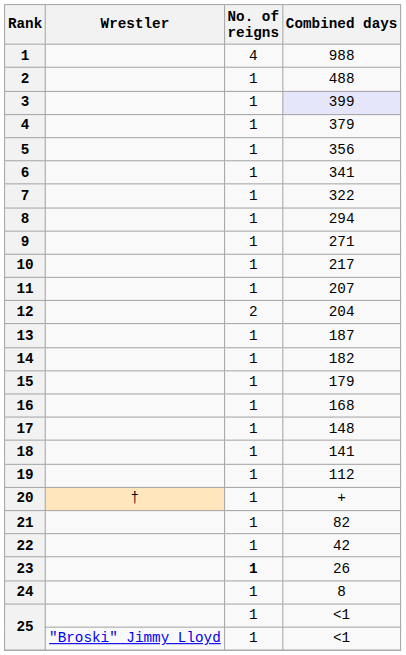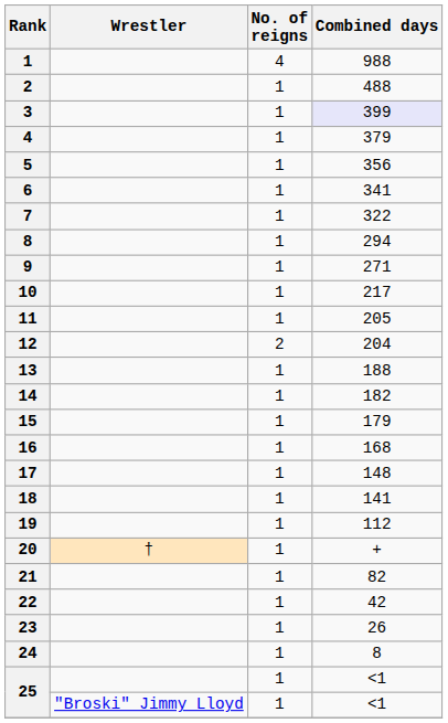 <table class="wikitable sortable" style="text-align: center">
 <tr>
 <th>Rank</th>
 <th>Wrestler</th>
 <th>No. of<br>reigns</th>
 <th>Combined days</th>
 </tr>
 <tr>
 <th>1</th>
 <td></td>
 <td>4</td>
 <td>988</td>
 </tr>
 <tr>
 <th>2</th>
 <td></td>
 <td>1</td>
 <td>488</td>
 </tr>
 <tr>
 <th>3</th>
 <td></td>
 <td>1</td>
 <td style="background: lavender;">399</td>
 </tr>
 <tr>
 <th>4</th>
 <td></td>
 <td>1</td>
 <td>379</td>
 </tr>
 <tr>
 <th>5</th>
 <td></td>
 <td>1</td>
 <td>356</td>
 </tr>
 <tr>
 <th>6</th>
 <td></td>
 <td>1</td>
 <td>341</td>
 </tr>
 <tr>
 <th>7</th>
 <td></td>
 <td>1</td>
 <td>322</td>
 </tr>
 <tr>
 <th>8</th>
 <td></td>
 <td>1</td>
 <td>294</td>
 </tr>
 <tr>
 <th>9</th>
 <td></td>
 <td>1</td>
 <td>271</td>
 </tr>
 <tr>
 <th>10</th>
 <td></td>
 <td>1</td>
 <td>217</td>
 </tr>
 <tr>
 <th>11</th>
 <td></td>
 <td>1</td>
-<td>207</td>
+<td>205</td>
 </tr>
 <tr>
 <th>12</th>
 <td></td>
 <td>2</td>
 <td>204</td>
 </tr>
 <tr>
 <th>13</th>
 <td></td>
 <td>1</td>
-<td>187</td>
+<td>188</td>
 </tr>
 <tr>
 <th>14</th>
 <td></td>
 <td>1</td>
 <td>182</td>
 </tr>
 <tr>
 <th>15</th>
 <td></td>
 <td>1</td>
 <td>179</td>
 </tr>
 <tr>
 <th>16</th>
 <td></td>
 <td>1</td>
 <td>168</td>
 </tr>
 <tr>
 <th>17</th>
 <td></td>
 <td>1</td>
 <td>148</td>
 </tr>
 <tr>
 <th>18</th>
 <td></td>
 <td>1</td>
 <td>141</td>
 </tr>
 <tr>
 <th>19</th>
 <td></td>
 <td>1</td>
 <td>112</td>
 </tr>
 <tr>
 <th>20</th>
 <td style="background-color:#ffe6bd"> †</td>
 <td>1</td>
 <td>+</td>
 </tr>
 <tr>
 <th>21</th>
 <td></td>
 <td>1</td>
 <td>82</td>
 </tr>
 <tr>
 <th>22</th>
 <td></td>
 <td>1</td>
 <td>42</td>
 </tr>
 <tr>
 <th>23</th>
 <td></td>
-<td><strong>1</strong></td>
+<td>1</td>
 <td>26</td>
 </tr>
 <tr>
 <th>24</th>
 <td></td>
 <td>1</td>
 <td>8</td>
 </tr>
 <tr>
 <th rowspan=2>25</th>
 <td></td>
 <td>1</td>
 <td><1</td>
 </tr>
 <tr>
 <td><a href='#'>"Broski" Jimmy Lloyd</a></td>
 <td>1</td>
 <td><1</td>
 </tr>
 <tr>
 </tr>
 </table>
